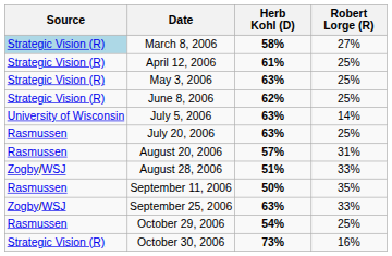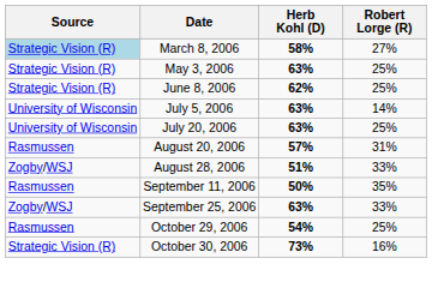 <table class="wikitable" style="text-align:center">
 <tr bgcolor=lightgrey>
 <th>Source</th>
 <th>Date</th>
 <th style="width:100px;">Herb<br>Kohl (D)</th>
 <th style="width:100px;">Robert<br>Lorge (R)</th>
 </tr>
 <tr>
 <td align=left style="background: lightblue;"><a href='#'>Strategic Vision (R)</a></td>
 <td>March 8, 2006</td>
 <td><strong>58%</strong></td>
 <td>27%</td>
-</tr>
-<tr>
-<td align=left><a href='#'>Strategic Vision (R)</a></td>
-<td>April 12, 2006</td>
-<td><strong>61%</strong></td>
-<td>25%</td>
 </tr>
 <tr>
 <td align=left><a href='#'>Strategic Vision (R)</a></td>
 <td>May 3, 2006</td>
 <td><strong>63%</strong></td>
 <td>25%</td>
 </tr>
 <tr>
 <td align=left><a href='#'>Strategic Vision (R)</a></td>
 <td>June 8, 2006</td>
 <td><strong>62%</strong></td>
 <td>25%</td>
 </tr>
 <tr>
 <td align=left><a href='#'>University of Wisconsin</a></td>
 <td>July 5, 2006</td>
 <td><strong>63%</strong></td>
 <td>14%</td>
 </tr>
 <tr>
-<td align=left><a href='#'>Rasmussen</a></td>
+<td align=left><a href='#'>University of Wisconsin</a></td>
 <td>July 20, 2006</td>
 <td><strong>63%</strong></td>
 <td>25%</td>
 </tr>
 <tr>
 <td align=left><a href='#'>Rasmussen</a></td>
 <td>August 20, 2006</td>
 <td><strong>57%</strong></td>
 <td>31%</td>
 </tr>
 <tr>
 <td align=left><a href='#'>Zogby</a>/<a href='#'>WSJ</a></td>
 <td>August 28, 2006</td>
 <td><strong>51%</strong></td>
 <td>33%</td>
 </tr>
 <tr>
 <td align=left><a href='#'>Rasmussen</a></td>
 <td>September 11, 2006</td>
 <td><strong>50%</strong></td>
 <td>35%</td>
 </tr>
 <tr>
 <td align=left><a href='#'>Zogby</a>/<a href='#'>WSJ</a></td>
 <td>September 25, 2006</td>
 <td><strong>63%</strong></td>
 <td>33%</td>
 </tr>
 <tr>
 <td align=left><a href='#'>Rasmussen</a></td>
 <td>October 29, 2006</td>
 <td><strong>54%</strong></td>
 <td>25%</td>
 </tr>
 <tr>
 <td align=left><a href='#'>Strategic Vision (R)</a></td>
 <td>October 30, 2006</td>
 <td><strong>73%</strong></td>
 <td>16%</td>
 </tr>
 </table>
